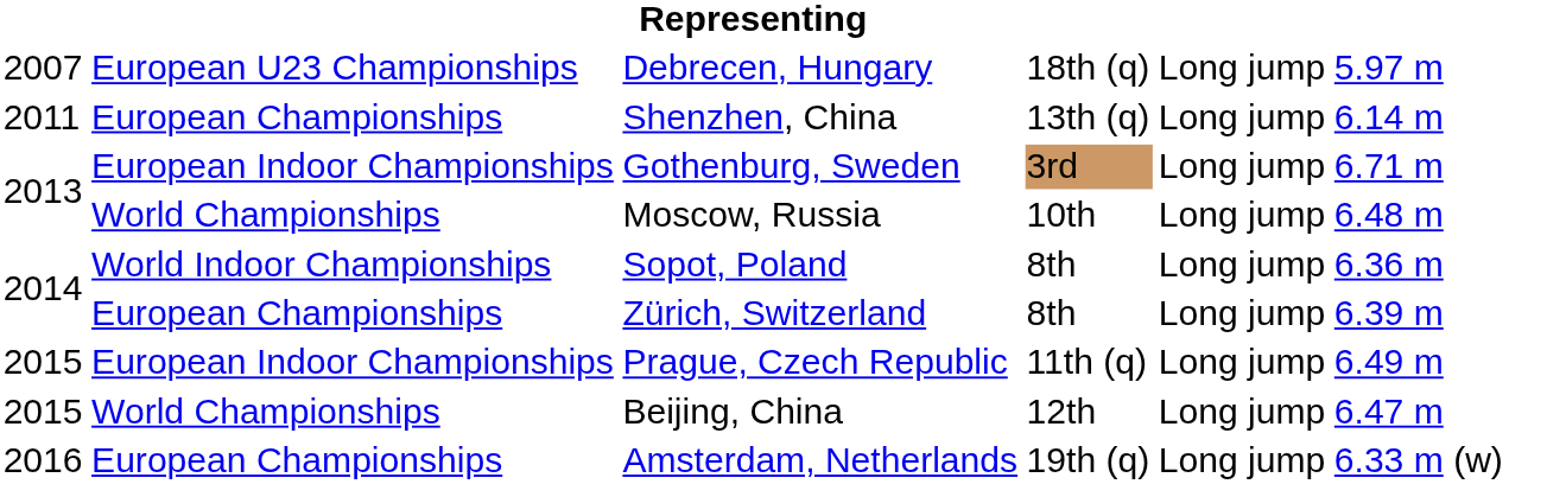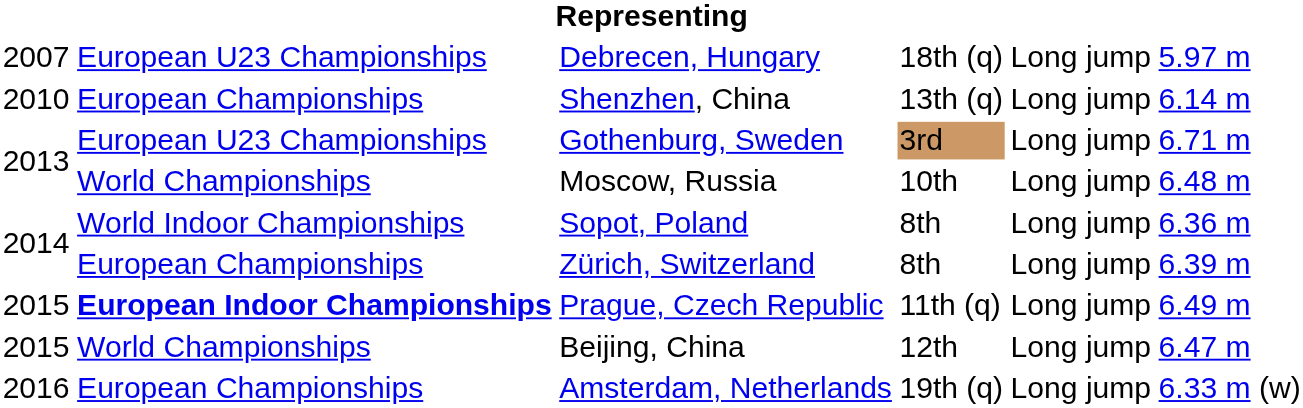 <table>
 <tr>
 <th colspan="6">Representing </th>
 </tr>
 <tr>
 <td>2007</td>
 <td><a href='#'>European U23 Championships</a></td>
 <td><a href='#'>Debrecen, Hungary</a></td>
 <td>18th (q)</td>
 <td>Long jump</td>
 <td><a href='#'>5.97 m</a></td>
 </tr>
 <tr>
-<td>2011</td>
+<td>2010</td>
 <td><a href='#'>European Championships</a></td>
 <td><a href='#'>Shenzhen</a>, China</td>
 <td>13th (q)</td>
 <td>Long jump</td>
 <td><a href='#'>6.14 m</a></td>
 </tr>
 <tr>
 <td rowspan=2>2013</td>
-<td><a href='#'>European Indoor Championships</a></td>
+<td><a href='#'>European U23 Championships</a></td>
 <td><a href='#'>Gothenburg, Sweden</a></td>
 <td style="background:#c96;">3rd</td>
 <td>Long jump</td>
 <td><a href='#'>6.71 m</a></td>
 </tr>
 <tr>
 <td><a href='#'>World Championships</a></td>
 <td>Moscow, Russia</td>
 <td>10th</td>
 <td>Long jump</td>
 <td><a href='#'>6.48 m</a></td>
 </tr>
 <tr>
 <td rowspan=2>2014</td>
 <td><a href='#'>World Indoor Championships</a></td>
 <td><a href='#'>Sopot, Poland</a></td>
 <td>8th</td>
 <td>Long jump</td>
 <td><a href='#'>6.36 m</a></td>
 </tr>
 <tr>
 <td><a href='#'>European Championships</a></td>
 <td><a href='#'>Zürich, Switzerland</a></td>
 <td>8th</td>
 <td>Long jump</td>
 <td><a href='#'>6.39 m</a></td>
 </tr>
 <tr>
 <td>2015</td>
-<td><a href='#'>European Indoor Championships</a></td>
+<td><strong><a href='#'>European Indoor Championships</a></strong></td>
 <td><a href='#'>Prague, Czech Republic</a></td>
 <td>11th (q)</td>
 <td>Long jump</td>
 <td><a href='#'>6.49 m</a></td>
 </tr>
 <tr>
 <td>2015</td>
 <td><a href='#'>World Championships</a></td>
 <td>Beijing, China</td>
 <td>12th</td>
 <td>Long jump</td>
 <td><a href='#'>6.47 m</a></td>
 </tr>
 <tr>
 <td>2016</td>
 <td><a href='#'>European Championships</a></td>
 <td><a href='#'>Amsterdam, Netherlands</a></td>
 <td>19th (q)</td>
 <td>Long jump</td>
 <td><a href='#'>6.33 m</a> (w)</td>
 </tr>
 </table>
